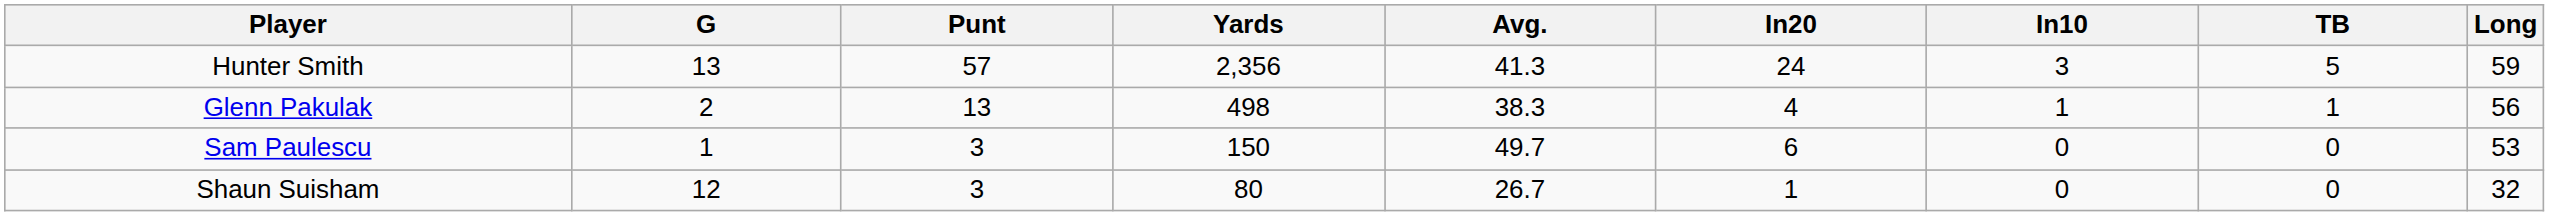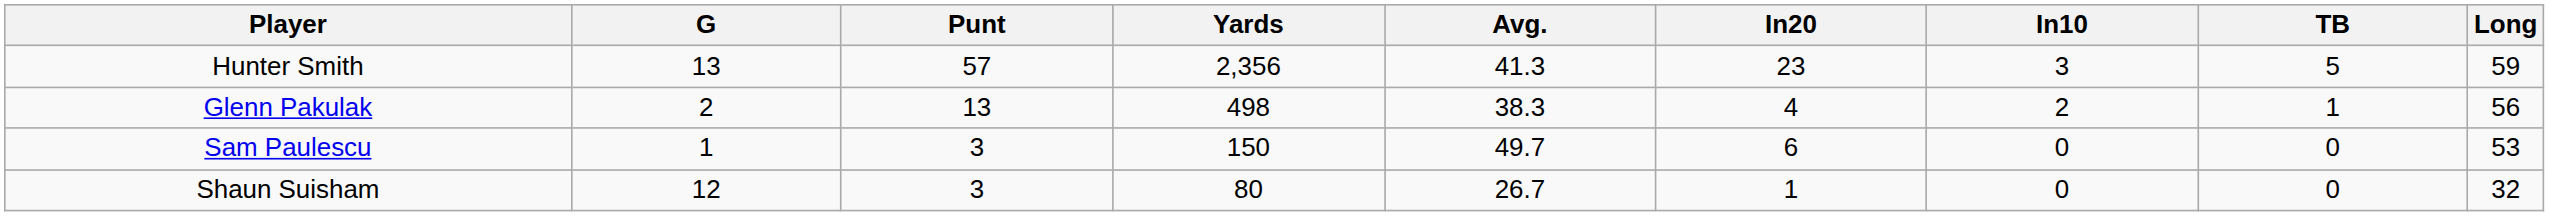 <table class="wikitable">
 <tr>
 <th bgcolor="#DDDDFF" width="23%">Player</th>
 <th bgcolor="#DDDDFF" width="11%">G</th>
 <th bgcolor="#DDDDFF" width="11%">Punt</th>
 <th bgcolor="#DDDDFF" width="11%">Yards</th>
 <th bgcolor="#DDDDFF" width="11%">Avg.</th>
 <th bgcolor="#DDDDFF" width="11%">In20</th>
 <th bgcolor="#DDDDFF" width="11%">In10</th>
 <th bgcolor="#DDDDFF" width="11%">TB</th>
 <th bgcolor="#DDDDFF" width="11%">Long</th>
 </tr>
 <tr align="center">
 <td>Hunter Smith</td>
 <td>13</td>
 <td>57</td>
 <td>2,356</td>
 <td>41.3</td>
-<td>24</td>
+<td>23</td>
 <td>3</td>
 <td>5</td>
 <td>59</td>
 </tr>
 <tr align="center">
 <td><a href='#'>Glenn Pakulak</a></td>
 <td>2</td>
 <td>13</td>
 <td>498</td>
 <td>38.3</td>
 <td>4</td>
-<td>1</td>
+<td>2</td>
 <td>1</td>
 <td>56</td>
 </tr>
 <tr align="center">
 <td><a href='#'>Sam Paulescu</a></td>
 <td>1</td>
 <td>3</td>
 <td>150</td>
 <td>49.7</td>
 <td>6</td>
 <td>0</td>
 <td>0</td>
 <td>53</td>
 </tr>
 <tr align="center">
 <td>Shaun Suisham</td>
 <td>12</td>
 <td>3</td>
 <td>80</td>
 <td>26.7</td>
 <td>1</td>
 <td>0</td>
 <td>0</td>
 <td>32</td>
 </tr>
 </table>
